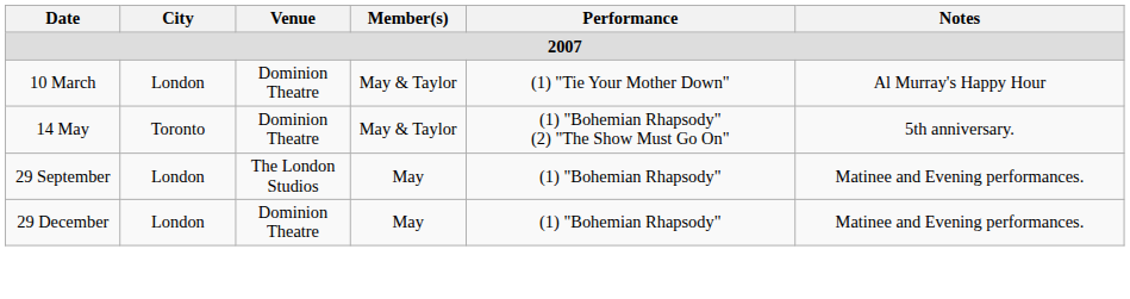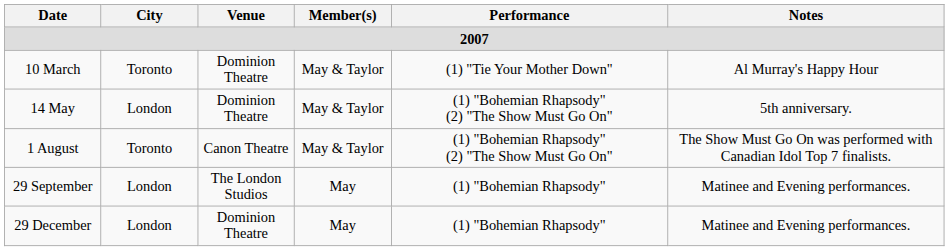 <table class="wikitable" style="text-align:center;">
 <tr>
 <th style="width:100px;">Date</th>
 <th style="width:100px;">City</th>
 <th style="width:100px;">Venue</th>
 <th style="width:100px;">Member(s)</th>
 <th style="width:300px;">Performance</th>
 <th style="width:300px;">Notes</th>
 </tr>
 <tr style="background:#ddd;">
 <td colspan="6"><strong>2007</strong></td>
 </tr>
 <tr>
 <td>10 March</td>
-<td>London</td>
+<td>Toronto</td>
 <td>Dominion Theatre</td>
 <td>May & Taylor</td>
 <td>(1) "Tie Your Mother Down"</td>
 <td>Al Murray's Happy Hour</td>
 </tr>
 <tr>
 <td>14 May</td>
-<td>Toronto</td>
+<td>London</td>
 <td>Dominion Theatre</td>
 <td>May & Taylor</td>
 <td>(1) "Bohemian Rhapsody" <br> (2) "The Show Must Go On"</td>
 <td>5th anniversary.</td>
+</tr>
+<tr>
+<td>1 August</td>
+<td>Toronto</td>
+<td>Canon Theatre</td>
+<td>May & Taylor</td>
+<td>(1) "Bohemian Rhapsody" <br> (2) "The Show Must Go On"</td>
+<td>The Show Must Go On was performed with Canadian Idol Top 7 finalists.</td>
 </tr>
 <tr>
 <td>29 September</td>
 <td>London</td>
 <td>The London Studios</td>
 <td>May</td>
 <td>(1) "Bohemian Rhapsody"</td>
 <td>Matinee and Evening performances.</td>
 </tr>
 <tr>
 <td>29 December</td>
 <td>London</td>
 <td>Dominion Theatre</td>
 <td>May</td>
 <td>(1) "Bohemian Rhapsody"</td>
 <td>Matinee and Evening performances.</td>
 </tr>
 </table>
